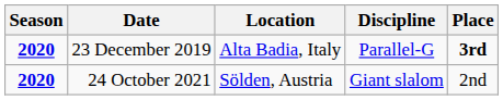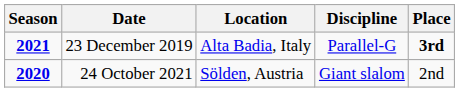 <table class=wikitable style="text-align:center; font-size:95%;">
 <tr>
 <th>Season</th>
 <th>Date</th>
 <th>Location</th>
 <th>Discipline</th>
 <th>Place</th>
 </tr>
 <tr>
-<td><strong><a href='#'>2020</a></strong></td>
+<td><strong><a href='#'>2021</a></strong></td>
 <td align=right>23 December 2019</td>
 <td align=left> <a href='#'>Alta Badia</a>, Italy</td>
 <td><a href='#'>Parallel-G</a></td>
 <td><strong>3rd</strong></td>
 </tr>
 <tr>
 <td><strong><a href='#'>2020</a></strong></td>
 <td align=right>24 October 2021</td>
 <td align=left> <a href='#'>Sölden</a>, Austria</td>
 <td><a href='#'>Giant slalom</a></td>
 <td>2nd</td>
 </tr>
 </table>
